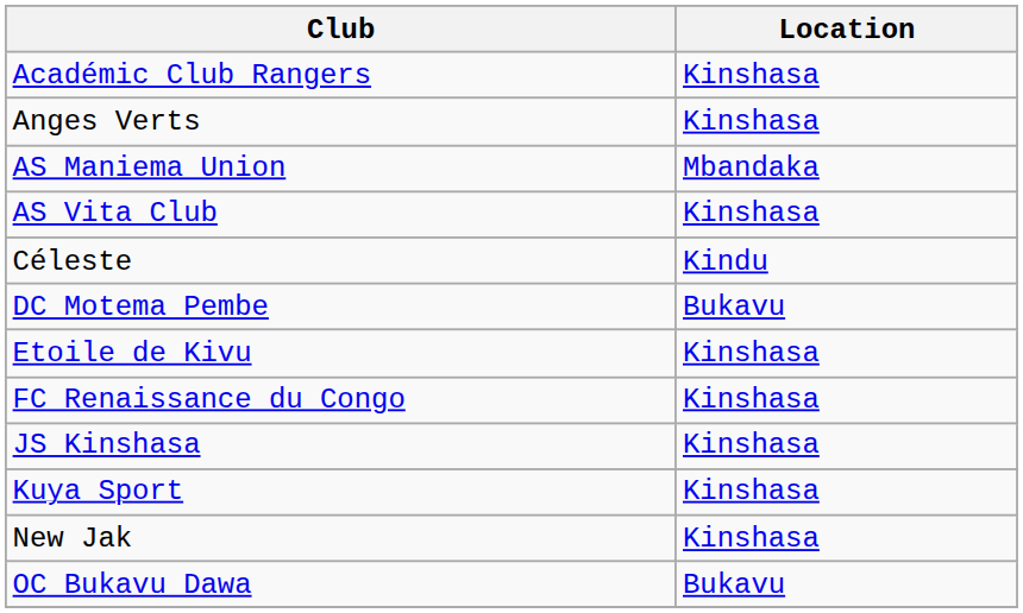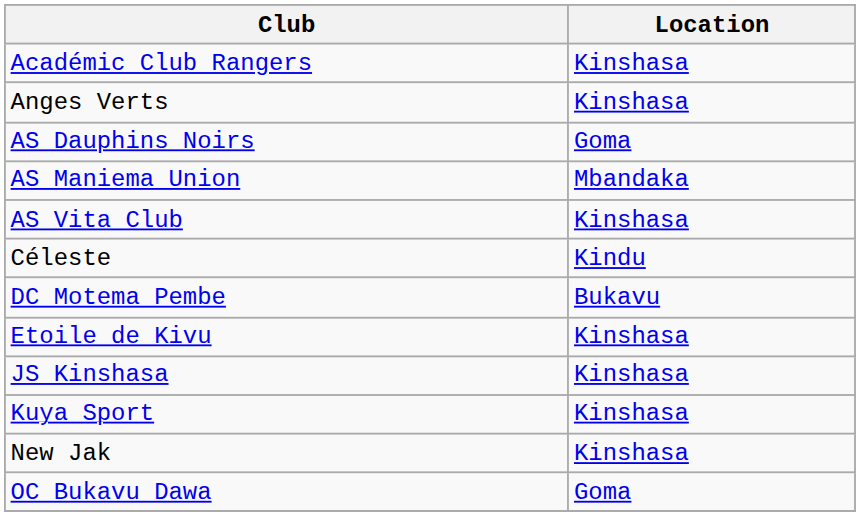 <table class="wikitable sortable">
 <tr>
 <th width="300px" scope="col">Club</th>
 <th width="150px" scope="col">Location</th>
 </tr>
 <tr>
 <td><a href='#'>Académic Club Rangers</a></td>
 <td><a href='#'>Kinshasa</a></td>
 </tr>
 <tr>
 <td>Anges Verts</td>
 <td><a href='#'>Kinshasa</a></td>
+</tr>
+<tr>
+<td><a href='#'>AS Dauphins Noirs</a></td>
+<td><a href='#'>Goma</a></td>
 </tr>
 <tr>
 <td><a href='#'>AS Maniema Union</a></td>
 <td><a href='#'>Mbandaka</a></td>
 </tr>
 <tr>
 <td><a href='#'>AS Vita Club</a></td>
 <td><a href='#'>Kinshasa</a></td>
 </tr>
 <tr>
 <td>Céleste</td>
 <td><a href='#'>Kindu</a></td>
 </tr>
 <tr>
 <td><a href='#'>DC Motema Pembe</a></td>
 <td><a href='#'>Bukavu</a></td>
 </tr>
 <tr>
 <td><a href='#'>Etoile de Kivu</a></td>
 <td><a href='#'>Kinshasa</a></td>
 </tr>
 <tr>
-<td><a href='#'>FC Renaissance du Congo</a></td>
-<td><a href='#'>Kinshasa</a></td>
-</tr>
-<tr>
 <td><a href='#'>JS Kinshasa</a></td>
 <td><a href='#'>Kinshasa</a></td>
 </tr>
 <tr>
 <td><a href='#'>Kuya Sport</a></td>
 <td><a href='#'>Kinshasa</a></td>
 </tr>
 <tr>
 <td>New Jak</td>
 <td><a href='#'>Kinshasa</a></td>
 </tr>
 <tr>
 <td><a href='#'>OC Bukavu Dawa</a></td>
-<td><a href='#'>Bukavu</a></td>
+<td><a href='#'>Goma</a></td>
 </tr>
 <tr>
 </tr>
 </table>
